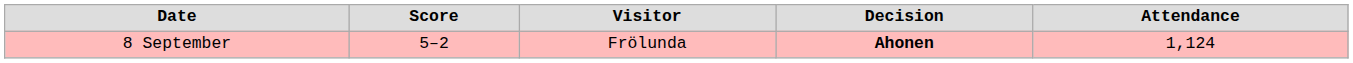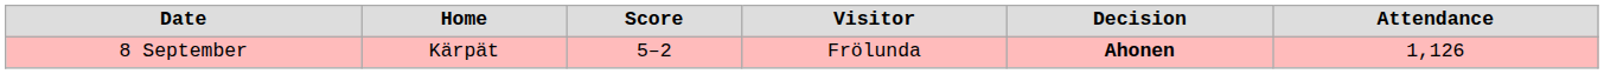 <table class="wikitable" width="80%" style="text-align: center; font-size: 95%">
 <tr bgcolor="#dddddd">
 <td><strong>Date</strong></td>
+<td><strong>Home</strong></td>
 <td><strong>Score</strong></td>
 <td><strong>Visitor</strong></td>
 <td><strong>Decision</strong></td>
 <td><strong>Attendance</strong></td>
 </tr>
 <tr bgcolor="#ffbbbb">
 <td>8 September</td>
+<td>Kärpät</td>
 <td>5–2</td>
 <td>Frölunda</td>
 <td><strong>Ahonen</strong></td>
-<td>1,124</td>
+<td>1,126</td>
 </tr>
 </table>
